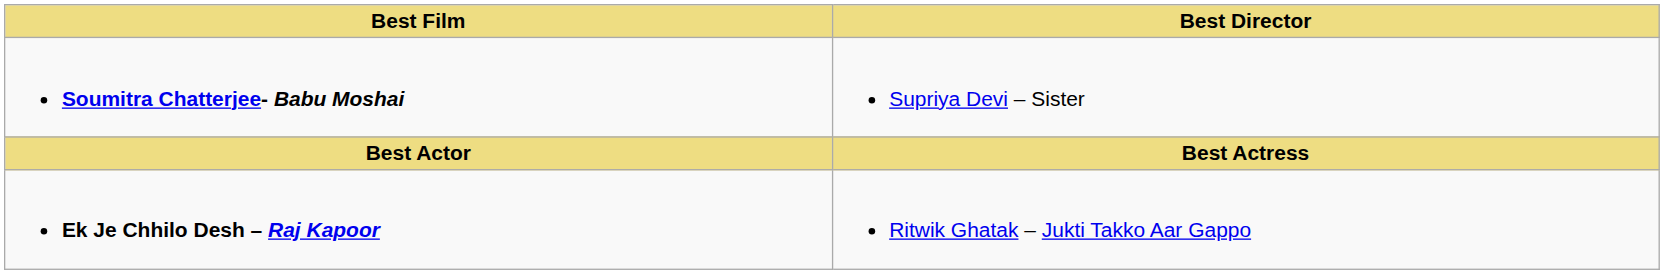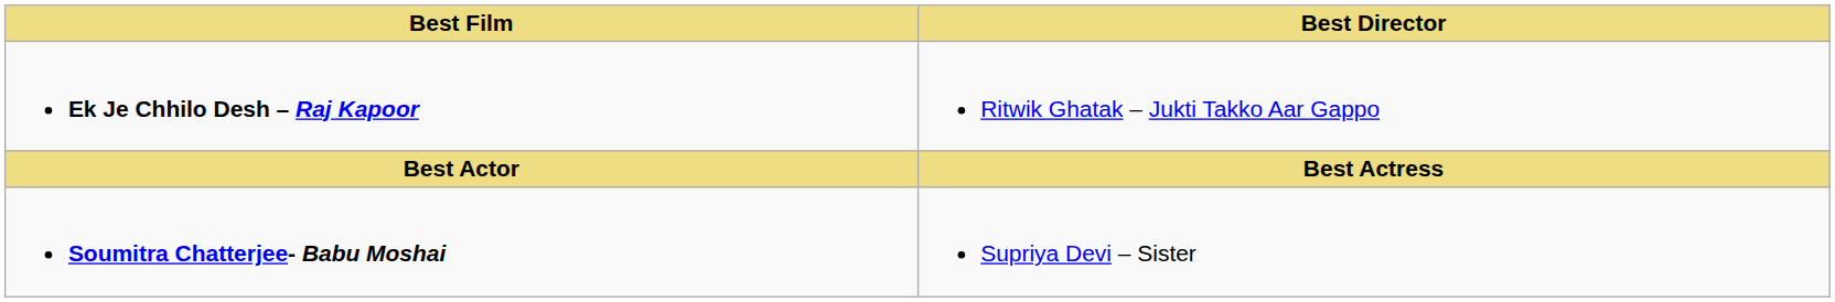 <table class="wikitable" width="100%"  |>
 <tr>
 <th !  style="background:#eedd82; text-align:center; width:50%;">Best Film</th>
 <th !  style="background:#eedd82; text-align:center; width:50%;">Best Director</th>
 </tr>
 <tr>
-<td><br><ul><li><strong><a href='#'>Soumitra Chatterjee</a>- <em>Babu Moshai <strong><em></li></ul></td>
-<td><br><ul><li></strong><a href='#'>Supriya Devi</a> – </em>Sister</em></strong></li></ul></td>
+<td valign="top"><br><ul><li><strong>Ek Je Chhilo Desh – <em><a href='#'>Raj Kapoor</a><strong><em></li></ul></td>
+<td valign="top"><br><ul><li></strong><a href='#'>Ritwik Ghatak</a> – </em><a href='#'>Jukti Takko Aar Gappo</a></em></strong></li></ul></td>
 </tr>
 <tr>
 <th ! style="background:#eedd82; text-align:center;">Best Actor</th>
 <th ! style="background:#eedd82; text-align:center;">Best Actress</th>
 </tr>
 <tr>
-<td valign="top"><br><ul><li><strong>Ek Je Chhilo Desh – <em><a href='#'>Raj Kapoor</a><strong><em></li></ul></td>
-<td valign="top"><br><ul><li></strong><a href='#'>Ritwik Ghatak</a> – </em><a href='#'>Jukti Takko Aar Gappo</a></em></strong></li></ul></td>
+<td><br><ul><li><strong><a href='#'>Soumitra Chatterjee</a>- <em>Babu Moshai <strong><em></li></ul></td>
+<td><br><ul><li></strong><a href='#'>Supriya Devi</a> – </em>Sister</em></strong></li></ul></td>
 </tr>
 </table>
